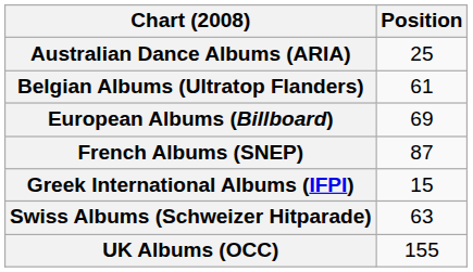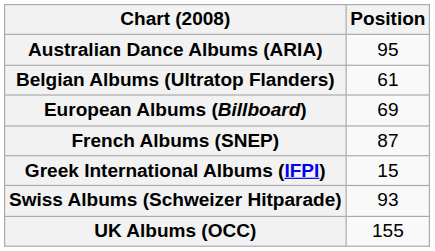 <table class="wikitable sortable plainrowheaders" style="text-align:center">
 <tr>
 <th scope="col">Chart (2008)</th>
 <th scope="col">Position</th>
 </tr>
 <tr>
 <th scope="row">Australian Dance Albums (ARIA)</th>
-<td>25</td>
+<td>95</td>
 </tr>
 <tr>
 <th scope="row">Belgian Albums (Ultratop Flanders)</th>
 <td>61</td>
 </tr>
 <tr>
 <th scope="row">European Albums (<em>Billboard</em>)</th>
 <td>69</td>
 </tr>
 <tr>
 <th scope="row">French Albums (SNEP)</th>
 <td>87</td>
 </tr>
 <tr>
 <th scope="row">Greek International Albums (<a href='#'>IFPI</a>)</th>
 <td>15</td>
 </tr>
 <tr>
 <th scope="row">Swiss Albums (Schweizer Hitparade)</th>
-<td>63</td>
+<td>93</td>
 </tr>
 <tr>
 <th scope="row">UK Albums (OCC)</th>
 <td>155</td>
 </tr>
 </table>
